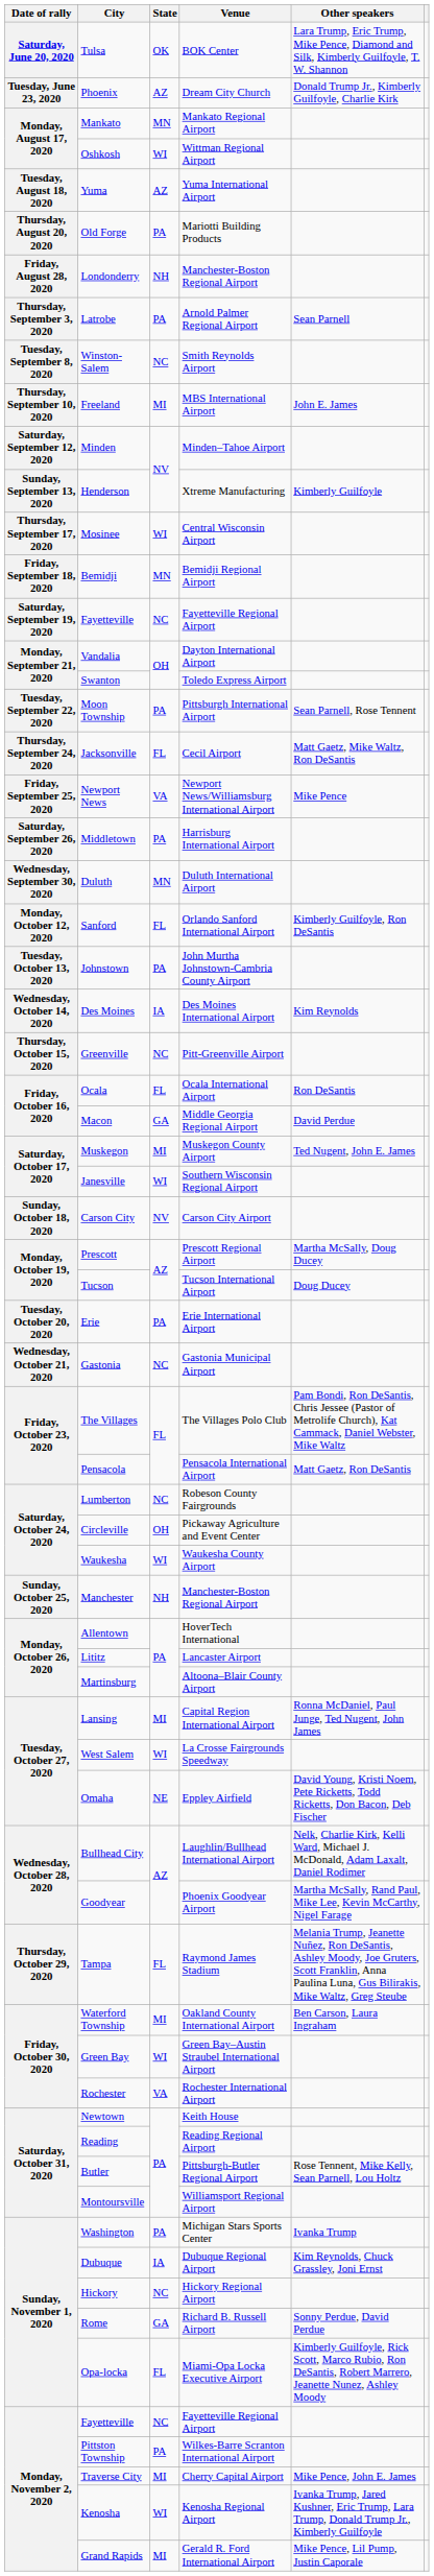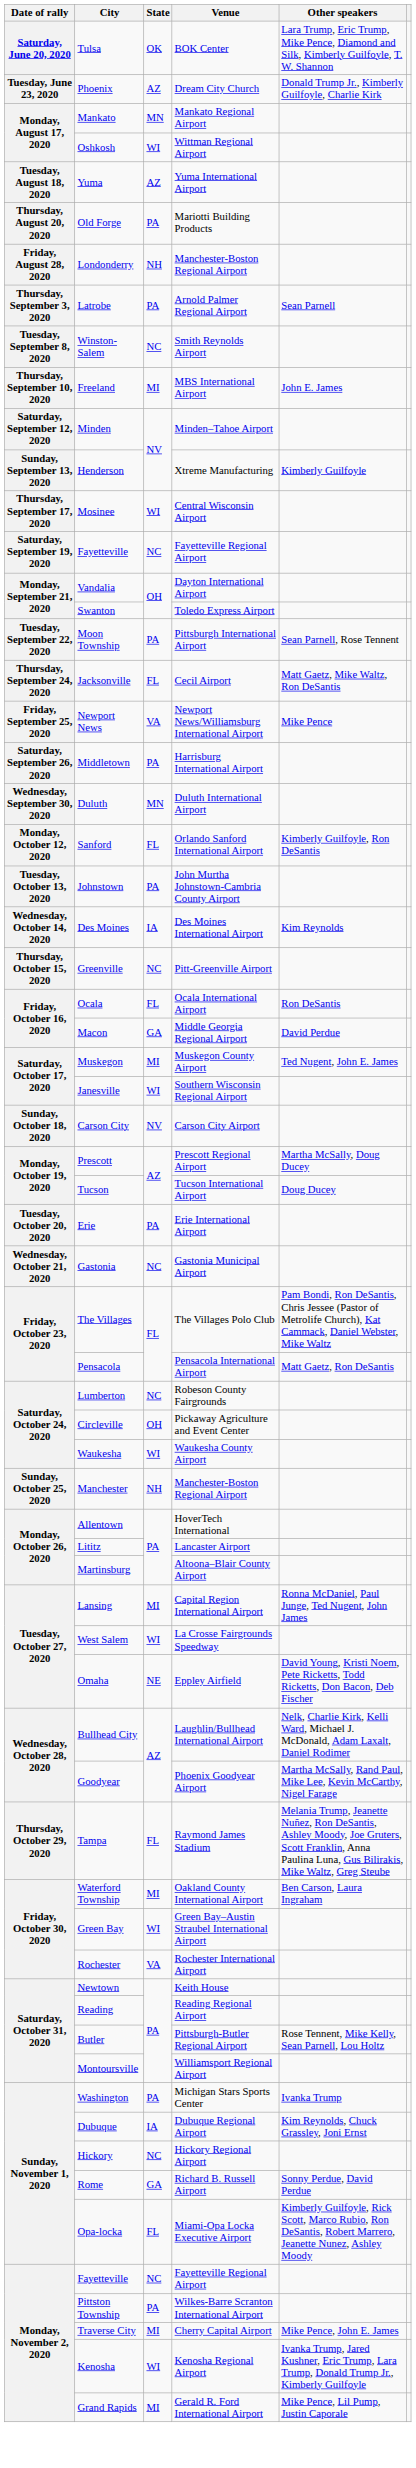 <table class="wikitable sortable">
 <tr>
 <th scope="col" style="text-align:center;">Date of rally</th>
 <th scope="col" style="text-align:center;">City</th>
 <th scope="col" style="text-align:center;">State</th>
 <th scope="col" style="text-align:center;">Venue</th>
 <th scope="col" style="text-align:center;">Other speakers</th>
 <th></th>
 </tr>
 <tr>
 <th scope="row"><a href='#'>Saturday, June 20, 2020</a></th>
 <td><a href='#'>Tulsa</a></td>
 <td><a href='#'>OK</a></td>
 <td><a href='#'>BOK Center</a></td>
 <td><a href='#'>Lara Trump</a>, <a href='#'>Eric Trump</a>, <a href='#'>Mike Pence</a>, <a href='#'>Diamond and Silk</a>, <a href='#'>Kimberly Guilfoyle</a>, <a href='#'>T. W. Shannon</a></td>
 <td></td>
 </tr>
 <tr>
 <th scope="row">Tuesday, June 23, 2020</th>
 <td><a href='#'>Phoenix</a></td>
 <td><a href='#'>AZ</a></td>
 <td><a href='#'>Dream City Church</a></td>
 <td><a href='#'>Donald Trump Jr.</a>, <a href='#'>Kimberly Guilfoyle</a>, <a href='#'>Charlie Kirk</a></td>
 <td></td>
 </tr>
 <tr>
 <th rowspan="2">Monday, August 17, 2020</th>
 <td><a href='#'>Mankato</a></td>
 <td><a href='#'>MN</a></td>
 <td><a href='#'>Mankato Regional Airport</a></td>
 <td></td>
 <td></td>
 </tr>
 <tr>
 <td><a href='#'>Oshkosh</a></td>
 <td><a href='#'>WI</a></td>
 <td><a href='#'>Wittman Regional Airport</a></td>
 <td></td>
 <td></td>
 </tr>
 <tr>
 <th scope="row">Tuesday, August 18, 2020</th>
 <td><a href='#'>Yuma</a></td>
 <td><a href='#'>AZ</a></td>
 <td><a href='#'>Yuma International Airport</a></td>
 <td></td>
 <td></td>
 </tr>
 <tr>
 <th scope="row">Thursday, August 20, 2020</th>
 <td><a href='#'>Old Forge</a></td>
 <td><a href='#'>PA</a></td>
 <td>Mariotti Building Products</td>
 <td></td>
 <td></td>
 </tr>
 <tr>
 <th scope="row">Friday, August 28, 2020</th>
 <td><a href='#'>Londonderry</a></td>
 <td><a href='#'>NH</a></td>
 <td><a href='#'>Manchester-Boston Regional Airport</a></td>
 <td></td>
 <td></td>
 </tr>
 <tr>
 <th scope="row">Thursday, September 3, 2020</th>
 <td><a href='#'>Latrobe</a></td>
 <td><a href='#'>PA</a></td>
 <td><a href='#'>Arnold Palmer Regional Airport</a></td>
 <td><a href='#'>Sean Parnell</a></td>
 <td></td>
 </tr>
 <tr>
 <th scope="row">Tuesday, September 8, 2020</th>
 <td><a href='#'>Winston-Salem</a></td>
 <td><a href='#'>NC</a></td>
 <td><a href='#'>Smith Reynolds Airport</a></td>
 <td></td>
 <td></td>
 </tr>
 <tr>
 <th scope="row">Thursday, September 10, 2020</th>
 <td><a href='#'>Freeland</a></td>
 <td><a href='#'>MI</a></td>
 <td><a href='#'>MBS International Airport</a></td>
 <td><a href='#'>John E. James</a></td>
 <td></td>
 </tr>
 <tr>
 <th scope="row">Saturday, September 12, 2020</th>
 <td><a href='#'>Minden</a></td>
 <td rowspan=2><a href='#'>NV</a></td>
 <td><a href='#'>Minden–Tahoe Airport</a></td>
 <td></td>
 <td></td>
 </tr>
 <tr>
 <th scope="row">Sunday, September 13, 2020</th>
 <td><a href='#'>Henderson</a></td>
 <td>Xtreme Manufacturing</td>
 <td><a href='#'>Kimberly Guilfoyle</a></td>
 <td></td>
 </tr>
 <tr>
 <th scope="row">Thursday, September 17, 2020</th>
 <td><a href='#'>Mosinee</a></td>
 <td><a href='#'>WI</a></td>
 <td><a href='#'>Central Wisconsin Airport</a></td>
-<td></td>
-<td></td>
-</tr>
-<tr>
-<th scope="row">Friday, September 18, 2020</th>
-<td><a href='#'>Bemidji</a></td>
-<td><a href='#'>MN</a></td>
-<td><a href='#'>Bemidji Regional Airport</a></td>
 <td></td>
 <td></td>
 </tr>
 <tr>
 <th scope="row">Saturday, September 19, 2020</th>
 <td><a href='#'>Fayetteville</a></td>
 <td><a href='#'>NC</a></td>
 <td><a href='#'>Fayetteville Regional Airport</a></td>
 <td></td>
 <td></td>
 </tr>
 <tr>
 <th rowspan="2">Monday, September 21, 2020</th>
 <td><a href='#'>Vandalia</a></td>
 <td rowspan=2><a href='#'>OH</a></td>
 <td><a href='#'>Dayton International Airport</a></td>
 <td></td>
 <td></td>
 </tr>
 <tr>
 <td><a href='#'>Swanton</a></td>
 <td><a href='#'>Toledo Express Airport</a></td>
 <td></td>
 <td></td>
 </tr>
 <tr>
 <th scope="row">Tuesday, September 22, 2020</th>
 <td><a href='#'>Moon Township</a></td>
 <td><a href='#'>PA</a></td>
 <td><a href='#'>Pittsburgh International Airport</a></td>
 <td><a href='#'>Sean Parnell</a>, Rose Tennent</td>
 <td></td>
 </tr>
 <tr>
 <th scope="row">Thursday, September 24, 2020</th>
 <td><a href='#'>Jacksonville</a></td>
 <td><a href='#'>FL</a></td>
 <td><a href='#'>Cecil Airport</a></td>
 <td><a href='#'>Matt Gaetz</a>, <a href='#'>Mike Waltz</a>, <a href='#'>Ron DeSantis</a></td>
 <td></td>
 </tr>
 <tr>
 <th scope="row">Friday, September 25, 2020</th>
 <td><a href='#'>Newport News</a></td>
 <td><a href='#'>VA</a></td>
 <td><a href='#'>Newport News/Williamsburg International Airport</a></td>
 <td><a href='#'>Mike Pence</a></td>
 <td></td>
 </tr>
 <tr>
 <th scope="row">Saturday, September 26, 2020</th>
 <td><a href='#'>Middletown</a></td>
 <td><a href='#'>PA</a></td>
 <td><a href='#'>Harrisburg International Airport</a></td>
 <td></td>
 <td></td>
 </tr>
 <tr>
 <th scope="row">Wednesday, September 30, 2020</th>
 <td><a href='#'>Duluth</a></td>
 <td><a href='#'>MN</a></td>
 <td><a href='#'>Duluth International Airport</a></td>
 <td></td>
 <td></td>
 </tr>
 <tr>
 <th scope="row">Monday, October 12, 2020</th>
 <td><a href='#'>Sanford</a></td>
 <td><a href='#'>FL</a></td>
 <td><a href='#'>Orlando Sanford International Airport</a></td>
 <td><a href='#'>Kimberly Guilfoyle</a>, <a href='#'>Ron DeSantis</a></td>
 <td></td>
 </tr>
 <tr>
 <th scope="row">Tuesday, October 13, 2020</th>
 <td><a href='#'>Johnstown</a></td>
 <td><a href='#'>PA</a></td>
 <td><a href='#'>John Murtha Johnstown-Cambria County Airport</a></td>
 <td></td>
 <td></td>
 </tr>
 <tr>
 <th scope="row">Wednesday, October 14, 2020</th>
 <td><a href='#'>Des Moines</a></td>
 <td><a href='#'>IA</a></td>
 <td><a href='#'>Des Moines International Airport</a></td>
 <td><a href='#'>Kim Reynolds</a></td>
 <td></td>
 </tr>
 <tr>
 <th scope="row">Thursday, October 15, 2020</th>
 <td><a href='#'>Greenville</a></td>
 <td><a href='#'>NC</a></td>
 <td><a href='#'>Pitt-Greenville Airport</a></td>
 <td></td>
 <td></td>
 </tr>
 <tr>
 <th rowspan="2">Friday, October 16, 2020</th>
 <td><a href='#'>Ocala</a></td>
 <td><a href='#'>FL</a></td>
 <td><a href='#'>Ocala International Airport</a></td>
 <td><a href='#'>Ron DeSantis</a></td>
 <td></td>
 </tr>
 <tr>
 <td><a href='#'>Macon</a></td>
 <td><a href='#'>GA</a></td>
 <td><a href='#'>Middle Georgia Regional Airport</a></td>
 <td><a href='#'>David Perdue</a></td>
 <td></td>
 </tr>
 <tr>
 <th rowspan="2">Saturday, October 17, 2020</th>
 <td><a href='#'>Muskegon</a></td>
 <td><a href='#'>MI</a></td>
 <td><a href='#'>Muskegon County Airport</a></td>
 <td><a href='#'>Ted Nugent</a>, <a href='#'>John E. James</a></td>
 <td></td>
 </tr>
 <tr>
 <td><a href='#'>Janesville</a></td>
 <td><a href='#'>WI</a></td>
 <td><a href='#'>Southern Wisconsin Regional Airport</a></td>
 <td></td>
 <td></td>
 </tr>
 <tr>
 <th scope="row">Sunday, October 18, 2020</th>
 <td><a href='#'>Carson City</a></td>
 <td><a href='#'>NV</a></td>
 <td><a href='#'>Carson City Airport</a></td>
 <td></td>
 <td></td>
 </tr>
 <tr>
 <th rowspan="2">Monday, October 19, 2020</th>
 <td><a href='#'>Prescott</a></td>
 <td rowspan=2><a href='#'>AZ</a></td>
 <td><a href='#'>Prescott Regional Airport</a></td>
 <td><a href='#'>Martha McSally</a>, <a href='#'>Doug Ducey</a></td>
 <td></td>
 </tr>
 <tr>
 <td><a href='#'>Tucson</a></td>
 <td><a href='#'>Tucson International Airport</a></td>
 <td><a href='#'>Doug Ducey</a></td>
 <td></td>
 </tr>
 <tr>
 <th scope="row">Tuesday, October 20, 2020</th>
 <td><a href='#'>Erie</a></td>
 <td><a href='#'>PA</a></td>
 <td><a href='#'>Erie International Airport</a></td>
 <td></td>
 <td></td>
 </tr>
 <tr>
 <th scope="row">Wednesday, October 21, 2020</th>
 <td><a href='#'>Gastonia</a></td>
 <td><a href='#'>NC</a></td>
 <td><a href='#'>Gastonia Municipal Airport</a></td>
 <td></td>
 <td></td>
 </tr>
 <tr>
 <th rowspan="2">Friday, October 23, 2020</th>
 <td><a href='#'>The Villages</a></td>
 <td rowspan=2><a href='#'>FL</a></td>
 <td>The Villages Polo Club</td>
 <td><a href='#'>Pam Bondi</a>, <a href='#'>Ron DeSantis</a>, Chris Jessee (Pastor of Metrolife Church), <a href='#'>Kat Cammack</a>, <a href='#'>Daniel Webster</a>, <a href='#'>Mike Waltz</a></td>
 <td></td>
 </tr>
 <tr>
 <td><a href='#'>Pensacola</a></td>
 <td><a href='#'>Pensacola International Airport</a></td>
 <td><a href='#'>Matt Gaetz</a>, <a href='#'>Ron DeSantis</a></td>
 <td></td>
 </tr>
 <tr>
 <th rowspan="3">Saturday, October 24, 2020</th>
 <td><a href='#'>Lumberton</a></td>
 <td><a href='#'>NC</a></td>
 <td>Robeson County Fairgrounds</td>
 <td></td>
 <td></td>
 </tr>
 <tr>
 <td><a href='#'>Circleville</a></td>
 <td><a href='#'>OH</a></td>
 <td>Pickaway Agriculture and Event Center</td>
 <td></td>
 <td></td>
 </tr>
 <tr>
 <td><a href='#'>Waukesha</a></td>
 <td><a href='#'>WI</a></td>
 <td><a href='#'>Waukesha County Airport</a></td>
 <td></td>
 <td></td>
 </tr>
 <tr>
 <th scope="row">Sunday, October 25, 2020</th>
 <td><a href='#'>Manchester</a></td>
 <td><a href='#'>NH</a></td>
 <td><a href='#'>Manchester-Boston Regional Airport</a></td>
 <td></td>
 <td></td>
 </tr>
 <tr>
 <th rowspan="3">Monday, October 26, 2020</th>
 <td><a href='#'>Allentown</a></td>
 <td rowspan=3><a href='#'>PA</a></td>
 <td>HoverTech International</td>
 <td></td>
 <td></td>
 </tr>
 <tr>
 <td><a href='#'>Lititz</a></td>
 <td><a href='#'>Lancaster Airport</a></td>
 <td></td>
 <td></td>
 </tr>
 <tr>
 <td><a href='#'>Martinsburg</a></td>
 <td><a href='#'>Altoona–Blair County Airport</a></td>
 <td></td>
 <td></td>
 </tr>
 <tr>
 <th rowspan="3">Tuesday, October 27, 2020</th>
 <td><a href='#'>Lansing</a></td>
 <td><a href='#'>MI</a></td>
 <td><a href='#'>Capital Region International Airport</a></td>
 <td><a href='#'>Ronna McDaniel</a>, <a href='#'>Paul Junge</a>, <a href='#'>Ted Nugent</a>, <a href='#'>John James</a></td>
 <td></td>
 </tr>
 <tr>
 <td><a href='#'>West Salem</a></td>
 <td><a href='#'>WI</a></td>
 <td><a href='#'>La Crosse Fairgrounds Speedway</a></td>
 <td></td>
 <td></td>
 </tr>
 <tr>
 <td><a href='#'>Omaha</a></td>
 <td><a href='#'>NE</a></td>
 <td><a href='#'>Eppley Airfield</a></td>
 <td><a href='#'>David Young</a>, <a href='#'>Kristi Noem</a>, <a href='#'>Pete Ricketts</a>, <a href='#'>Todd Ricketts</a>, <a href='#'>Don Bacon</a>, <a href='#'>Deb Fischer</a></td>
 <td></td>
 </tr>
 <tr>
 <th rowspan="2">Wednesday, October 28, 2020</th>
 <td><a href='#'>Bullhead City</a></td>
 <td rowspan=2><a href='#'>AZ</a></td>
 <td><a href='#'>Laughlin/Bullhead International Airport</a></td>
 <td><a href='#'>Nelk</a>, <a href='#'>Charlie Kirk</a>, <a href='#'>Kelli Ward</a>, Michael J. McDonald, <a href='#'>Adam Laxalt</a>, <a href='#'>Daniel Rodimer</a></td>
 <td></td>
 </tr>
 <tr>
 <td><a href='#'>Goodyear</a></td>
 <td><a href='#'>Phoenix Goodyear Airport</a></td>
 <td><a href='#'>Martha McSally</a>, <a href='#'>Rand Paul</a>, <a href='#'>Mike Lee</a>, <a href='#'>Kevin McCarthy</a>, <a href='#'>Nigel Farage</a></td>
 <td></td>
 </tr>
 <tr>
 <th scope="row">Thursday, October 29, 2020</th>
 <td><a href='#'>Tampa</a></td>
 <td><a href='#'>FL</a></td>
 <td><a href='#'>Raymond James Stadium</a></td>
 <td><a href='#'>Melania Trump</a>, <a href='#'>Jeanette Nuñez</a>, <a href='#'>Ron DeSantis</a>, <a href='#'>Ashley Moody</a>, <a href='#'>Joe Gruters</a>, <a href='#'>Scott Franklin</a>, Anna Paulina Luna, <a href='#'>Gus Bilirakis</a>, <a href='#'>Mike Waltz</a>, <a href='#'>Greg Steube</a></td>
 <td></td>
 </tr>
 <tr>
 <th rowspan="3">Friday, October 30, 2020</th>
 <td><a href='#'>Waterford Township</a></td>
 <td><a href='#'>MI</a></td>
 <td><a href='#'>Oakland County International Airport</a></td>
 <td><a href='#'>Ben Carson</a>, <a href='#'>Laura Ingraham</a></td>
 <td></td>
 </tr>
 <tr>
 <td><a href='#'>Green Bay</a></td>
 <td><a href='#'>WI</a></td>
 <td><a href='#'>Green Bay–Austin Straubel International Airport</a></td>
 <td></td>
 <td></td>
 </tr>
 <tr>
 <td><a href='#'>Rochester</a></td>
 <td><a href='#'>VA</a></td>
 <td><a href='#'>Rochester International Airport</a></td>
 <td></td>
 <td></td>
 </tr>
 <tr>
 <th rowspan="4">Saturday, October 31, 2020</th>
 <td><a href='#'>Newtown</a></td>
 <td rowspan="4"><a href='#'>PA</a></td>
 <td><a href='#'>Keith House</a></td>
 <td></td>
 <td></td>
 </tr>
 <tr>
 <td><a href='#'>Reading</a></td>
 <td><a href='#'>Reading Regional Airport</a></td>
 <td></td>
 <td></td>
 </tr>
 <tr>
 <td><a href='#'>Butler</a></td>
 <td><a href='#'>Pittsburgh-Butler Regional Airport</a></td>
 <td>Rose Tennent, <a href='#'>Mike Kelly</a>, <a href='#'>Sean Parnell</a>, <a href='#'>Lou Holtz</a></td>
 <td></td>
 </tr>
 <tr>
 <td><a href='#'>Montoursville</a></td>
 <td><a href='#'>Williamsport Regional Airport</a></td>
 <td></td>
 <td></td>
 </tr>
 <tr>
 <th rowspan="5">Sunday, November 1, 2020</th>
 <td><a href='#'>Washington</a></td>
 <td><a href='#'>PA</a></td>
 <td>Michigan Stars Sports Center</td>
 <td><a href='#'>Ivanka Trump</a></td>
 <td></td>
 </tr>
 <tr>
 <td><a href='#'>Dubuque</a></td>
 <td><a href='#'>IA</a></td>
 <td><a href='#'>Dubuque Regional Airport</a></td>
 <td><a href='#'>Kim Reynolds</a>, <a href='#'>Chuck Grassley</a>, <a href='#'>Joni Ernst</a></td>
 <td></td>
 </tr>
 <tr>
 <td><a href='#'>Hickory</a></td>
 <td><a href='#'>NC</a></td>
 <td><a href='#'>Hickory Regional Airport</a></td>
 <td></td>
 <td></td>
 </tr>
 <tr>
 <td><a href='#'>Rome</a></td>
 <td><a href='#'>GA</a></td>
 <td><a href='#'>Richard B. Russell Airport</a></td>
 <td><a href='#'>Sonny Perdue</a>, <a href='#'>David Perdue</a></td>
 <td></td>
 </tr>
 <tr>
 <td><a href='#'>Opa-locka</a></td>
 <td><a href='#'>FL</a></td>
 <td><a href='#'>Miami-Opa Locka Executive Airport</a></td>
 <td><a href='#'>Kimberly Guilfoyle</a>, <a href='#'>Rick Scott</a>, <a href='#'>Marco Rubio</a>, <a href='#'>Ron DeSantis</a>, <a href='#'>Robert Marrero</a>, <a href='#'>Jeanette Nunez</a>, <a href='#'>Ashley Moody</a></td>
 <td></td>
 </tr>
 <tr>
 <th rowspan="5">Monday, November 2, 2020</th>
 <td><a href='#'>Fayetteville</a></td>
 <td><a href='#'>NC</a></td>
 <td><a href='#'>Fayetteville Regional Airport</a></td>
 <td></td>
 <td></td>
 </tr>
 <tr>
 <td><a href='#'>Pittston Township</a></td>
 <td><a href='#'>PA</a></td>
 <td><a href='#'>Wilkes-Barre Scranton International Airport</a></td>
 <td></td>
 <td></td>
 </tr>
 <tr>
 <td><a href='#'>Traverse City</a></td>
 <td><a href='#'>MI</a></td>
 <td><a href='#'>Cherry Capital Airport</a></td>
 <td><a href='#'>Mike Pence</a>, <a href='#'>John E. James</a></td>
 <td></td>
 </tr>
 <tr>
 <td><a href='#'>Kenosha</a></td>
 <td><a href='#'>WI</a></td>
 <td><a href='#'>Kenosha Regional Airport</a></td>
 <td><a href='#'>Ivanka Trump</a>, <a href='#'>Jared Kushner</a>, <a href='#'>Eric Trump</a>, <a href='#'>Lara Trump</a>, <a href='#'>Donald Trump Jr.</a>, <a href='#'>Kimberly Guilfoyle</a></td>
 <td></td>
 </tr>
 <tr>
 <td><a href='#'>Grand Rapids</a></td>
 <td><a href='#'>MI</a></td>
 <td><a href='#'>Gerald R. Ford International Airport</a></td>
 <td><a href='#'>Mike Pence</a>, <a href='#'>Lil Pump</a>, <a href='#'>Justin Caporale</a></td>
 <td></td>
 </tr>
 </table>
